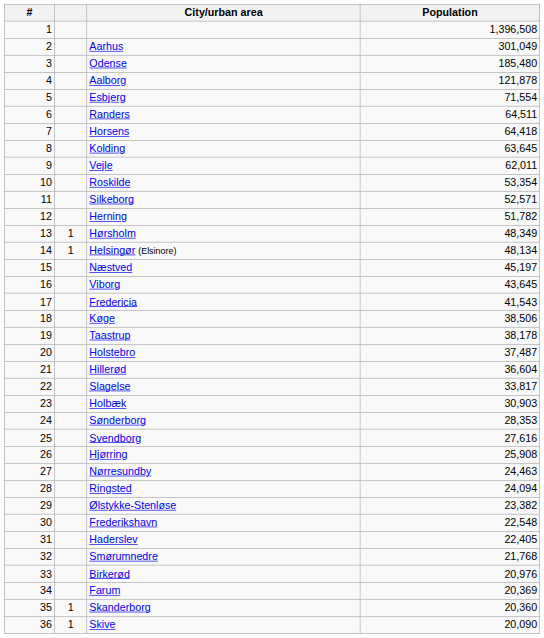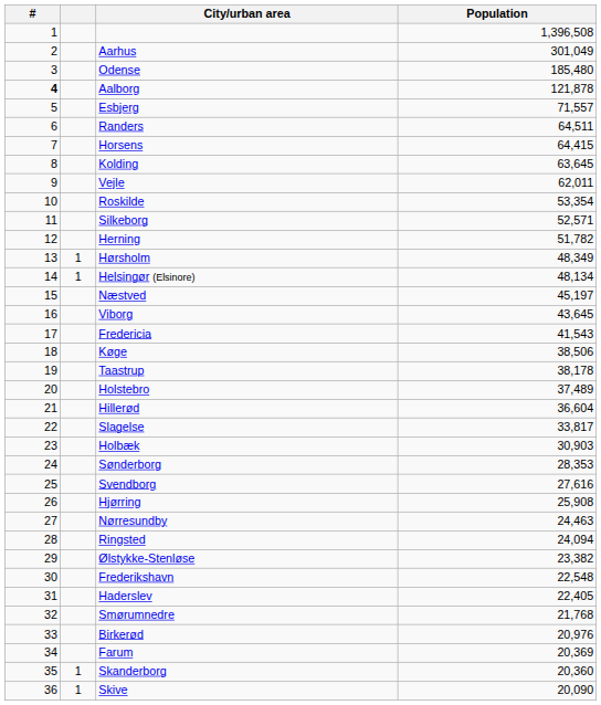 <table class="wikitable" style="text-align:right; width:50em; max-width:100%;">
 <tr>
 <th>#</th>
 <th></th>
 <th>City/urban area</th>
 <th>Population</th>
 </tr>
 <tr>
 <td>1</td>
 <td style="text-align:center;"></td>
 <td style="text-align:left; width:fit-content;"></td>
 <td>1,396,508</td>
 </tr>
 <tr>
 <td>2</td>
 <td style="text-align:center;"></td>
 <td style="text-align:left;"><a href='#'>Aarhus</a></td>
 <td>301,049</td>
 </tr>
 <tr>
 <td>3</td>
 <td style="text-align:center;"></td>
 <td style="text-align:left;"><a href='#'>Odense</a></td>
 <td>185,480</td>
 </tr>
 <tr>
-<td>4</td>
+<td><strong>4</strong></td>
 <td style="text-align:center;"></td>
 <td style="text-align:left;"><a href='#'>Aalborg</a></td>
 <td>121,878</td>
 </tr>
 <tr>
 <td>5</td>
 <td style="text-align:center;"></td>
 <td style="text-align:left;"><a href='#'>Esbjerg</a></td>
-<td>71,554</td>
+<td>71,557</td>
 </tr>
 <tr>
 <td>6</td>
 <td style="text-align:center;"></td>
 <td style="text-align:left;"><a href='#'>Randers</a></td>
 <td>64,511</td>
 </tr>
 <tr>
 <td>7</td>
 <td style="text-align:center;"></td>
 <td style="text-align:left;"><a href='#'>Horsens</a></td>
-<td>64,418</td>
+<td>64,415</td>
 </tr>
 <tr>
 <td>8</td>
 <td style="text-align:center;"></td>
 <td style="text-align:left;"><a href='#'>Kolding</a></td>
 <td>63,645</td>
 </tr>
 <tr>
 <td>9</td>
 <td style="text-align:center;"></td>
 <td style="text-align:left;"><a href='#'>Vejle</a></td>
 <td>62,011</td>
 </tr>
 <tr>
 <td>10</td>
 <td style="text-align:center;"></td>
 <td style="text-align:left;"><a href='#'>Roskilde</a></td>
 <td>53,354</td>
 </tr>
 <tr>
 <td>11</td>
 <td style="text-align:center;"></td>
 <td style="text-align:left;"><a href='#'>Silkeborg</a></td>
 <td>52,571</td>
 </tr>
 <tr>
 <td>12</td>
 <td style="text-align:center;"></td>
 <td style="text-align:left;"><a href='#'>Herning</a></td>
 <td>51,782</td>
 </tr>
 <tr>
 <td>13</td>
 <td style="text-align:center;"> 1</td>
 <td style="text-align:left;"><a href='#'>Hørsholm</a></td>
 <td>48,349</td>
 </tr>
 <tr>
 <td>14</td>
 <td style="text-align:center;"> 1</td>
 <td style="text-align:left;"><a href='#'>Helsingør</a> <small>(Elsinore)</small></td>
 <td>48,134</td>
 </tr>
 <tr>
 <td>15</td>
 <td style="text-align:center;"></td>
 <td style="text-align:left;"><a href='#'>Næstved</a></td>
 <td>45,197</td>
 </tr>
 <tr>
 <td>16</td>
 <td style="text-align:center;"></td>
 <td style="text-align:left;"><a href='#'>Viborg</a></td>
 <td>43,645</td>
 </tr>
 <tr>
 <td>17</td>
 <td style="text-align:center;"></td>
 <td style="text-align:left;"><a href='#'>Fredericia</a></td>
 <td>41,543</td>
 </tr>
 <tr>
 <td>18</td>
 <td style="text-align:center;"></td>
 <td style="text-align:left;"><a href='#'>Køge</a></td>
 <td>38,506</td>
 </tr>
 <tr>
 <td>19</td>
 <td style="text-align:center;"></td>
 <td style="text-align:left;"><a href='#'>Taastrup</a></td>
 <td>38,178</td>
 </tr>
 <tr>
 <td>20</td>
 <td style="text-align:center;"></td>
 <td style="text-align:left;"><a href='#'>Holstebro</a></td>
-<td>37,487</td>
+<td>37,489</td>
 </tr>
 <tr>
 <td>21</td>
 <td style="text-align:center;"></td>
 <td style="text-align:left;"><a href='#'>Hillerød</a></td>
 <td>36,604</td>
 </tr>
 <tr>
 <td>22</td>
 <td style="text-align:center;"></td>
 <td style="text-align:left;"><a href='#'>Slagelse</a></td>
 <td>33,817</td>
 </tr>
 <tr>
 <td>23</td>
 <td style="text-align:center;"></td>
 <td style="text-align:left;"><a href='#'>Holbæk</a></td>
 <td>30,903</td>
 </tr>
 <tr>
 <td>24</td>
 <td style="text-align:center;"></td>
 <td style="text-align:left;"><a href='#'>Sønderborg</a></td>
 <td>28,353</td>
 </tr>
 <tr>
 <td>25</td>
 <td style="text-align:center;"></td>
 <td style="text-align:left;"><a href='#'>Svendborg</a></td>
 <td>27,616</td>
 </tr>
 <tr>
 <td>26</td>
 <td style="text-align:center;"></td>
 <td style="text-align:left;"><a href='#'>Hjørring</a></td>
 <td>25,908</td>
 </tr>
 <tr>
 <td>27</td>
 <td style="text-align:center;"></td>
 <td style="text-align:left;"><a href='#'>Nørresundby</a></td>
 <td>24,463</td>
 </tr>
 <tr>
 <td>28</td>
 <td style="text-align:center;"></td>
 <td style="text-align:left;"><a href='#'>Ringsted</a></td>
 <td>24,094</td>
 </tr>
 <tr>
 <td>29</td>
 <td style="text-align:center;"></td>
 <td style="text-align:left;"><a href='#'>Ølstykke-Stenløse</a></td>
 <td>23,382</td>
 </tr>
 <tr>
 <td>30</td>
 <td style="text-align:center;"></td>
 <td style="text-align:left;"><a href='#'>Frederikshavn</a></td>
 <td>22,548</td>
 </tr>
 <tr>
 <td>31</td>
 <td style="text-align:center;"></td>
 <td style="text-align:left;"><a href='#'>Haderslev</a></td>
 <td>22,405</td>
 </tr>
 <tr>
 <td>32</td>
 <td style="text-align:center;"></td>
 <td style="text-align:left;"><a href='#'>Smørumnedre</a></td>
 <td>21,768</td>
 </tr>
 <tr>
 <td>33</td>
 <td style="text-align:center;"></td>
 <td style="text-align:left;"><a href='#'>Birkerød</a></td>
 <td>20,976</td>
 </tr>
 <tr>
 <td>34</td>
 <td style="text-align:center;"></td>
 <td style="text-align:left;"><a href='#'>Farum</a></td>
 <td>20,369</td>
 </tr>
 <tr>
 <td>35</td>
 <td style="text-align:center;"> 1</td>
 <td style="text-align:left;"><a href='#'>Skanderborg</a></td>
 <td>20,360</td>
 </tr>
 <tr>
 <td>36</td>
 <td style="text-align:center;"> 1</td>
 <td style="text-align:left;"><a href='#'>Skive</a></td>
 <td>20,090</td>
 </tr>
 </table>
